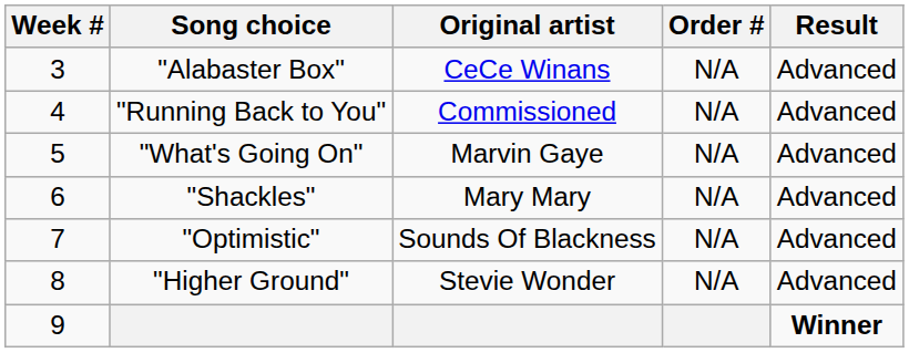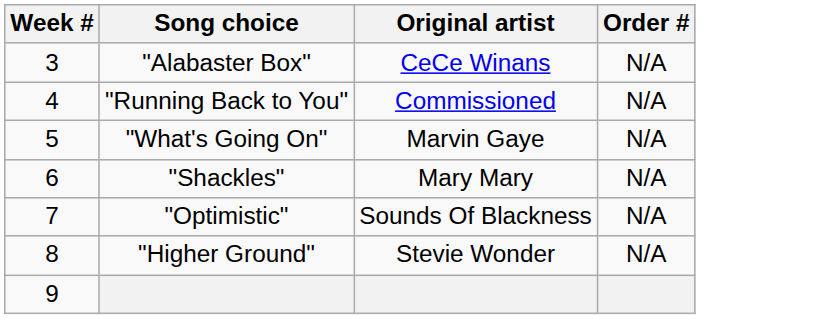 <table class="wikitable" style="text-align: center;">
 <tr>
 <th>Week #</th>
 <th>Song choice</th>
 <th>Original artist</th>
 <th>Order #</th>
-<th>Result</th>
 </tr>
 <tr>
 <td>3</td>
 <td>"Alabaster Box"</td>
 <td><a href='#'>CeCe Winans</a></td>
 <td>N/A</td>
-<td>Advanced</td>
 </tr>
 <tr>
 <td>4</td>
 <td>"Running Back to You"</td>
 <td><a href='#'>Commissioned</a></td>
 <td>N/A</td>
-<td>Advanced</td>
 </tr>
 <tr>
 <td>5</td>
 <td>"What's Going On"</td>
 <td>Marvin Gaye</td>
 <td>N/A</td>
-<td>Advanced</td>
 </tr>
 <tr>
 <td>6</td>
 <td>"Shackles"</td>
 <td>Mary Mary</td>
 <td>N/A</td>
-<td>Advanced</td>
 </tr>
 <tr>
 <td>7</td>
 <td>"Optimistic"</td>
 <td>Sounds Of Blackness</td>
 <td>N/A</td>
-<td>Advanced</td>
 </tr>
 <tr>
 <td>8</td>
 <td>"Higher Ground"</td>
 <td>Stevie Wonder</td>
 <td>N/A</td>
-<td>Advanced</td>
 </tr>
 <tr>
 <td>9</td>
 <th></th>
 <th></th>
 <th></th>
-<td><strong>Winner</strong></td>
 </tr>
 </table>
